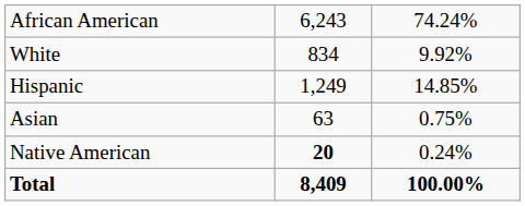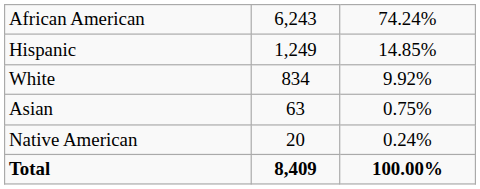 <table class="wikitable" width=400>
 <tr>
 <td>African American</td>
 <td align=center>6,243</td>
 <td align=center>74.24%</td>
 </tr>
 <tr>
+<td>Hispanic</td>
+<td align=center>1,249</td>
+<td align=center>14.85%</td>
+</tr>
+<tr>
 <td>White</td>
 <td align=center>834</td>
 <td align=center>9.92%</td>
-</tr>
-<tr>
-<td>Hispanic</td>
-<td align=center>1,249</td>
-<td align=center>14.85%</td>
 </tr>
 <tr>
 <td>Asian</td>
 <td align=center>63</td>
 <td align=center>0.75%</td>
 </tr>
 <tr>
 <td>Native American</td>
-<td align=center><strong>20</strong></td>
+<td align=center>20</td>
 <td align=center>0.24%</td>
 </tr>
 <tr>
 <td><strong>Total</strong></td>
 <td align=center><strong>8,409</strong></td>
 <td align=center><strong>100.00%</strong></td>
 </tr>
 </table>
